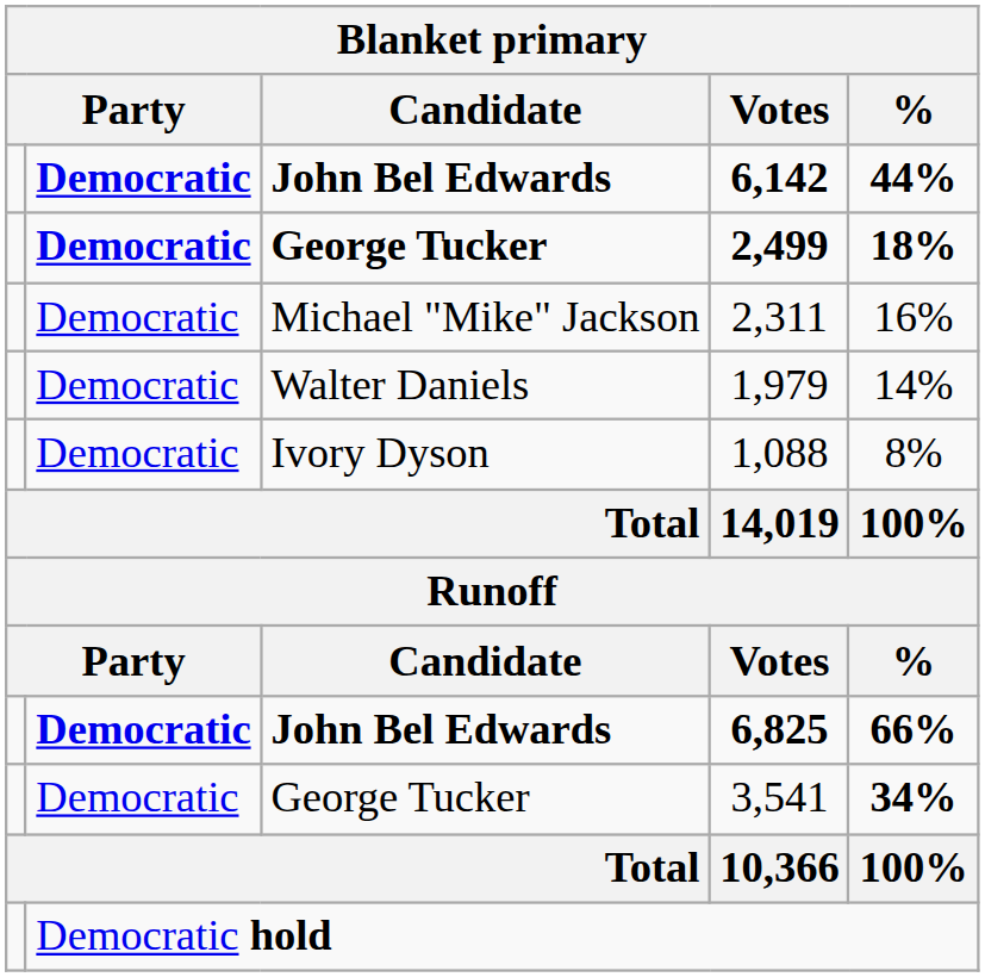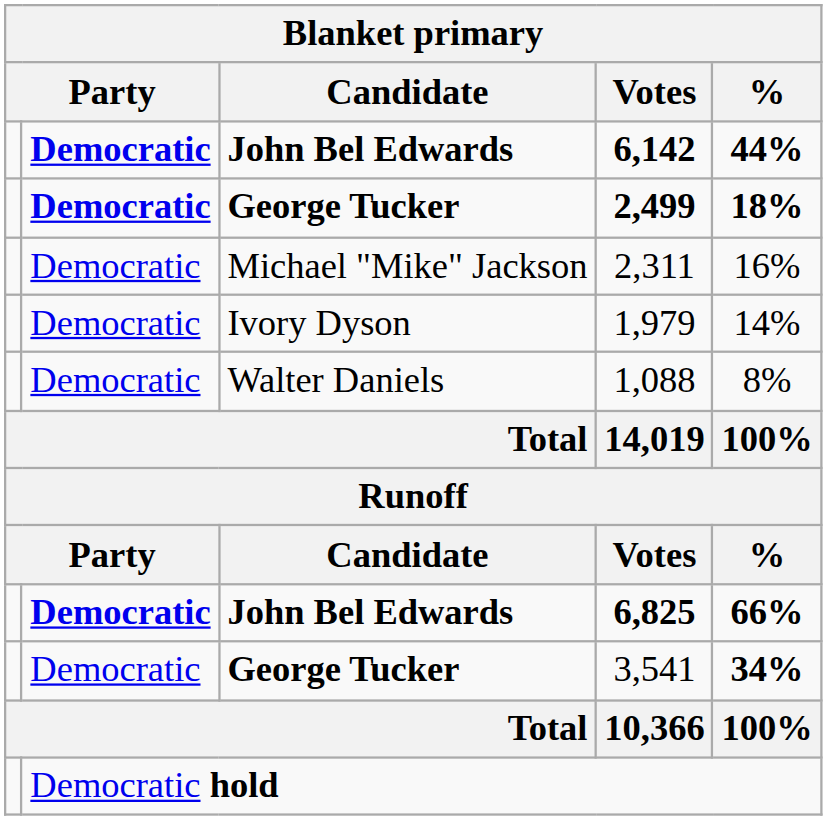 <table class=wikitable>
 <tr>
 <th colspan = 6>Blanket primary</th>
 </tr>
 <tr>
 <th colspan=2>Party</th>
 <th>Candidate</th>
 <th>Votes</th>
 <th>%</th>
 </tr>
 <tr>
 <td></td>
 <td><strong><a href='#'>Democratic</a></strong></td>
 <td><strong>John Bel Edwards</strong></td>
 <td align=center><strong>6,142</strong></td>
 <td align=center><strong>44%</strong></td>
 </tr>
 <tr>
 <td></td>
 <td><strong><a href='#'>Democratic</a></strong></td>
 <td><strong>George Tucker</strong></td>
 <td align=center><strong>2,499</strong></td>
 <td align=center><strong>18%</strong></td>
 </tr>
 <tr>
 <td></td>
 <td><a href='#'>Democratic</a></td>
 <td>Michael "Mike" Jackson</td>
 <td align=center>2,311</td>
 <td align=center>16%</td>
 </tr>
 <tr>
 <td></td>
 <td><a href='#'>Democratic</a></td>
-<td>Walter Daniels</td>
+<td>Ivory Dyson</td>
 <td align=center>1,979</td>
 <td align=center>14%</td>
 </tr>
 <tr>
 <td></td>
 <td><a href='#'>Democratic</a></td>
-<td>Ivory Dyson</td>
+<td>Walter Daniels</td>
 <td align=center>1,088</td>
 <td align=center>8%</td>
 </tr>
 <tr>
 <th colspan=3; style="text-align:right;">Total</th>
 <th align=center>14,019</th>
 <th align=center>100%</th>
 </tr>
 <tr>
 <th colspan = 6>Runoff</th>
 </tr>
 <tr>
 <th colspan=2>Party</th>
 <th>Candidate</th>
 <th>Votes</th>
 <th>%</th>
 </tr>
 <tr>
 <td></td>
 <td><strong><a href='#'>Democratic</a></strong></td>
 <td><strong>John Bel Edwards</strong></td>
 <td align=center><strong>6,825</strong></td>
 <td align=center><strong>66%</strong></td>
 </tr>
 <tr>
 <td></td>
 <td><a href='#'>Democratic</a></td>
-<td>George Tucker</td>
+<td><strong>George Tucker</strong></td>
 <td align=center>3,541</td>
 <td align=center><strong>34%</strong></td>
 </tr>
 <tr>
 <th colspan=3; style="text-align:right;">Total</th>
 <th align=center>10,366</th>
 <th align=center>100%</th>
 </tr>
 <tr>
 <td></td>
 <td colspan=6; style="text-align:left;"><a href='#'>Democratic</a> <strong>hold</strong></td>
 </tr>
 </table>
